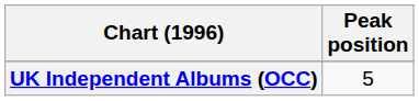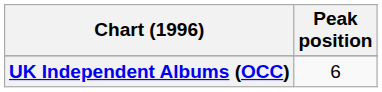 <table class="wikitable sortable plainrowheaders" style="text-align:center">
 <tr>
 <th scope="col">Chart (1996)</th>
 <th scope="col">Peak<br>position</th>
 </tr>
 <tr>
 </tr>
 <tr>
 </tr>
 <tr>
 <th scope="row"><a href='#'>UK Independent Albums</a> (<a href='#'>OCC</a>)</th>
-<td>5</td>
+<td>6</td>
 </tr>
 </table>
